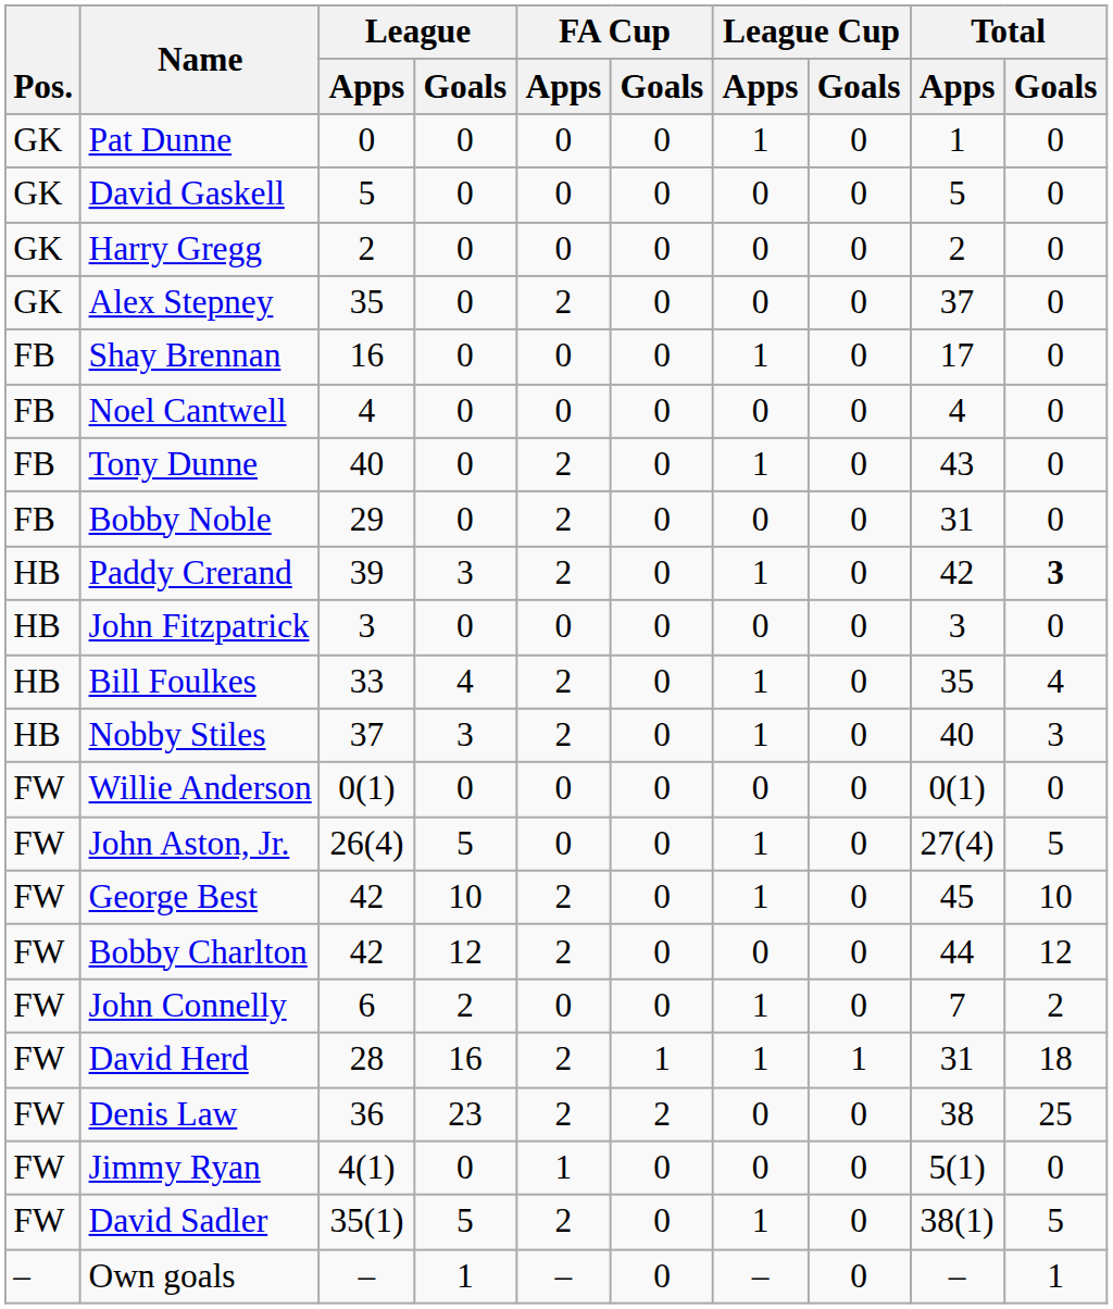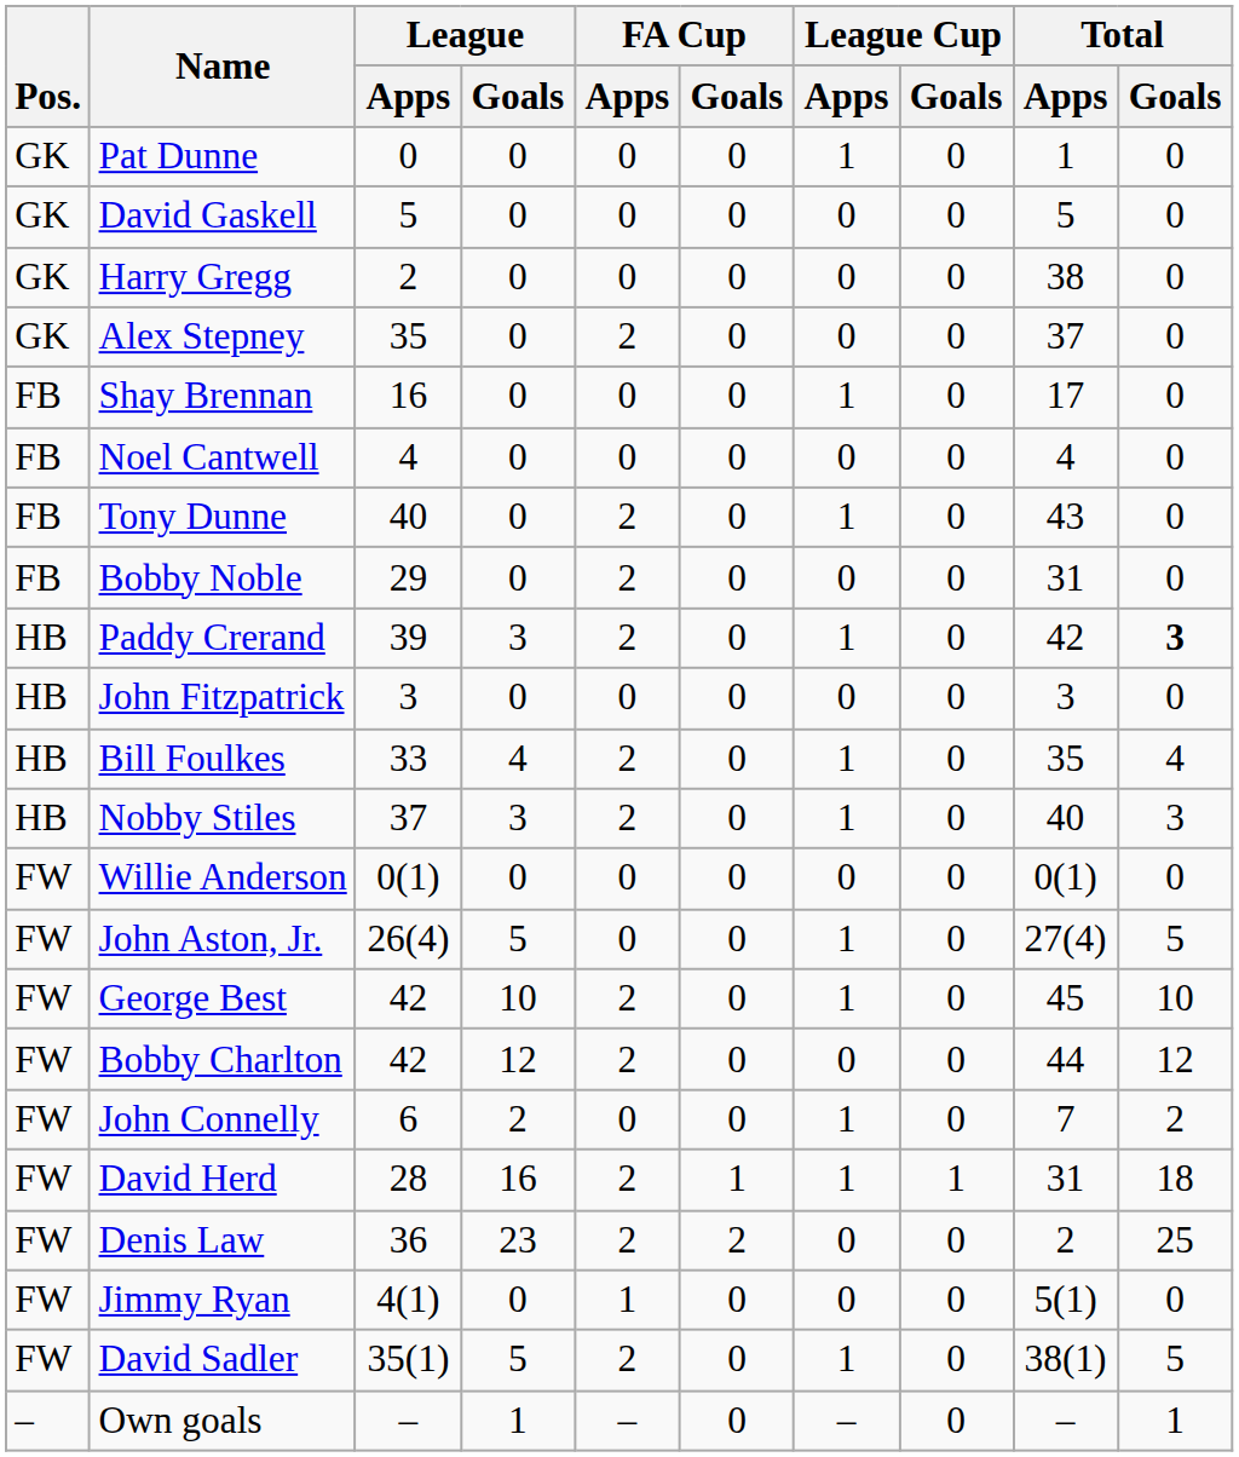 <table class="wikitable" style="text-align:center">
 <tr>
 <th rowspan="2" valign="bottom">Pos.</th>
 <th rowspan="2">Name</th>
 <th colspan="2" width="85">League</th>
 <th colspan="2" width="85">FA Cup</th>
 <th colspan="2" width="85">League Cup</th>
 <th colspan="2" width="85">Total</th>
 </tr>
 <tr>
 <th>Apps</th>
 <th>Goals</th>
 <th>Apps</th>
 <th>Goals</th>
 <th>Apps</th>
 <th>Goals</th>
 <th>Apps</th>
 <th>Goals</th>
 </tr>
 <tr>
 <td align="left">GK</td>
 <td align="left"> <a href='#'>Pat Dunne</a></td>
 <td>0</td>
 <td>0</td>
 <td>0</td>
 <td>0</td>
 <td>1</td>
 <td>0</td>
 <td>1</td>
 <td>0</td>
 </tr>
 <tr>
 <td align="left">GK</td>
 <td align="left"> <a href='#'>David Gaskell</a></td>
 <td>5</td>
 <td>0</td>
 <td>0</td>
 <td>0</td>
 <td>0</td>
 <td>0</td>
 <td>5</td>
 <td>0</td>
 </tr>
 <tr>
 <td align="left">GK</td>
 <td align="left"> <a href='#'>Harry Gregg</a></td>
 <td>2</td>
 <td>0</td>
 <td>0</td>
 <td>0</td>
 <td>0</td>
 <td>0</td>
-<td>2</td>
+<td>38</td>
 <td>0</td>
 </tr>
 <tr>
 <td align="left">GK</td>
 <td align="left"> <a href='#'>Alex Stepney</a></td>
 <td>35</td>
 <td>0</td>
 <td>2</td>
 <td>0</td>
 <td>0</td>
 <td>0</td>
 <td>37</td>
 <td>0</td>
 </tr>
 <tr>
 <td align="left">FB</td>
 <td align="left"> <a href='#'>Shay Brennan</a></td>
 <td>16</td>
 <td>0</td>
 <td>0</td>
 <td>0</td>
 <td>1</td>
 <td>0</td>
 <td>17</td>
 <td>0</td>
 </tr>
 <tr>
 <td align="left">FB</td>
 <td align="left"> <a href='#'>Noel Cantwell</a></td>
 <td>4</td>
 <td>0</td>
 <td>0</td>
 <td>0</td>
 <td>0</td>
 <td>0</td>
 <td>4</td>
 <td>0</td>
 </tr>
 <tr>
 <td align="left">FB</td>
 <td align="left"> <a href='#'>Tony Dunne</a></td>
 <td>40</td>
 <td>0</td>
 <td>2</td>
 <td>0</td>
 <td>1</td>
 <td>0</td>
 <td>43</td>
 <td>0</td>
 </tr>
 <tr>
 <td align="left">FB</td>
 <td align="left"> <a href='#'>Bobby Noble</a></td>
 <td>29</td>
 <td>0</td>
 <td>2</td>
 <td>0</td>
 <td>0</td>
 <td>0</td>
 <td>31</td>
 <td>0</td>
 </tr>
 <tr>
 <td align="left">HB</td>
 <td align="left"> <a href='#'>Paddy Crerand</a></td>
 <td>39</td>
 <td>3</td>
 <td>2</td>
 <td>0</td>
 <td>1</td>
 <td>0</td>
 <td>42</td>
 <td><strong>3</strong></td>
 </tr>
 <tr>
 <td align="left">HB</td>
 <td align="left"> <a href='#'>John Fitzpatrick</a></td>
 <td>3</td>
 <td>0</td>
 <td>0</td>
 <td>0</td>
 <td>0</td>
 <td>0</td>
 <td>3</td>
 <td>0</td>
 </tr>
 <tr>
 <td align="left">HB</td>
 <td align="left"> <a href='#'>Bill Foulkes</a></td>
 <td>33</td>
 <td>4</td>
 <td>2</td>
 <td>0</td>
 <td>1</td>
 <td>0</td>
 <td>35</td>
 <td>4</td>
 </tr>
 <tr>
 <td align="left">HB</td>
 <td align="left"> <a href='#'>Nobby Stiles</a></td>
 <td>37</td>
 <td>3</td>
 <td>2</td>
 <td>0</td>
 <td>1</td>
 <td>0</td>
 <td>40</td>
 <td>3</td>
 </tr>
 <tr>
 <td align="left">FW</td>
 <td align="left"> <a href='#'>Willie Anderson</a></td>
 <td>0(1)</td>
 <td>0</td>
 <td>0</td>
 <td>0</td>
 <td>0</td>
 <td>0</td>
 <td>0(1)</td>
 <td>0</td>
 </tr>
 <tr>
 <td align="left">FW</td>
 <td align="left"> <a href='#'>John Aston, Jr.</a></td>
 <td>26(4)</td>
 <td>5</td>
 <td>0</td>
 <td>0</td>
 <td>1</td>
 <td>0</td>
 <td>27(4)</td>
 <td>5</td>
 </tr>
 <tr>
 <td align="left">FW</td>
 <td align="left"> <a href='#'>George Best</a></td>
 <td>42</td>
 <td>10</td>
 <td>2</td>
 <td>0</td>
 <td>1</td>
 <td>0</td>
 <td>45</td>
 <td>10</td>
 </tr>
 <tr>
 <td align="left">FW</td>
 <td align="left"> <a href='#'>Bobby Charlton</a></td>
 <td>42</td>
 <td>12</td>
 <td>2</td>
 <td>0</td>
 <td>0</td>
 <td>0</td>
 <td>44</td>
 <td>12</td>
 </tr>
 <tr>
 <td align="left">FW</td>
 <td align="left"> <a href='#'>John Connelly</a></td>
 <td>6</td>
 <td>2</td>
 <td>0</td>
 <td>0</td>
 <td>1</td>
 <td>0</td>
 <td>7</td>
 <td>2</td>
 </tr>
 <tr>
 <td align="left">FW</td>
 <td align="left"> <a href='#'>David Herd</a></td>
 <td>28</td>
 <td>16</td>
 <td>2</td>
 <td>1</td>
 <td>1</td>
 <td>1</td>
 <td>31</td>
 <td>18</td>
 </tr>
 <tr>
 <td align="left">FW</td>
 <td align="left"> <a href='#'>Denis Law</a></td>
 <td>36</td>
 <td>23</td>
 <td>2</td>
 <td>2</td>
 <td>0</td>
 <td>0</td>
-<td>38</td>
+<td>2</td>
 <td>25</td>
 </tr>
 <tr>
 <td align="left">FW</td>
 <td align="left"> <a href='#'>Jimmy Ryan</a></td>
 <td>4(1)</td>
 <td>0</td>
 <td>1</td>
 <td>0</td>
 <td>0</td>
 <td>0</td>
 <td>5(1)</td>
 <td>0</td>
 </tr>
 <tr>
 <td align="left">FW</td>
 <td align="left"> <a href='#'>David Sadler</a></td>
 <td>35(1)</td>
 <td>5</td>
 <td>2</td>
 <td>0</td>
 <td>1</td>
 <td>0</td>
 <td>38(1)</td>
 <td>5</td>
 </tr>
 <tr>
 <td align="left">–</td>
 <td align="left">Own goals</td>
 <td>–</td>
 <td>1</td>
 <td>–</td>
 <td>0</td>
 <td>–</td>
 <td>0</td>
 <td>–</td>
 <td>1</td>
 </tr>
 </table>
